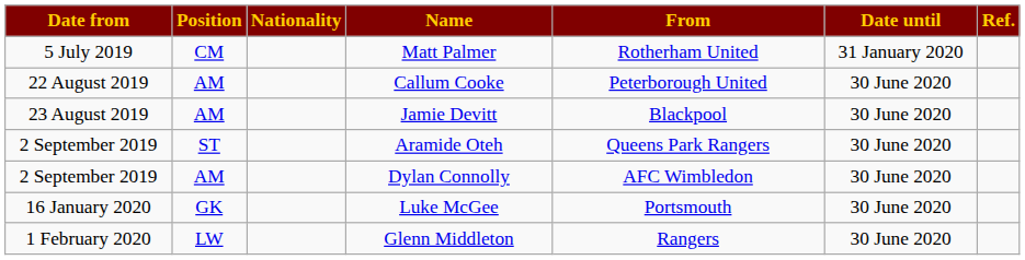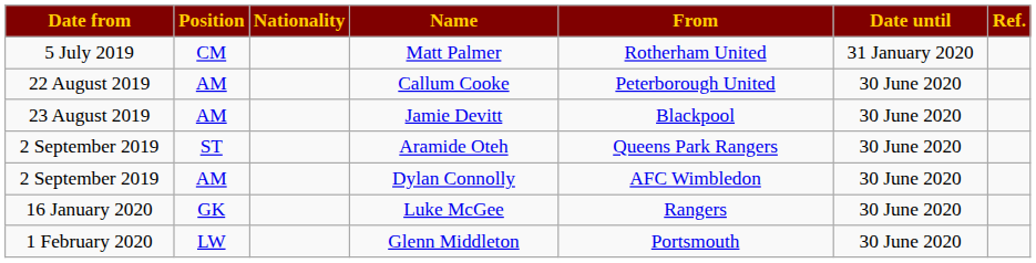 <table class="wikitable"  style="text-align:center; font-size:90%; ">
 <tr>
 <th style="background:#800000; color:#FFCC00; width:120px;">Date from</th>
 <th style="background:#800000; color:#FFCC00; width:50px;">Position</th>
 <th style="background:#800000; color:#FFCC00; width:50px;">Nationality</th>
 <th style="background:#800000; color:#FFCC00; width:150px;">Name</th>
 <th style="background:#800000; color:#FFCC00; width:200px;">From</th>
 <th style="background:#800000; color:#FFCC00; width:110px;">Date until</th>
 <th style="background:#800000; color:#FFCC00; width:25px;">Ref.</th>
 </tr>
 <tr>
 <td>5 July 2019</td>
 <td><a href='#'>CM</a></td>
 <td></td>
 <td><a href='#'>Matt Palmer</a></td>
 <td> <a href='#'>Rotherham United</a></td>
 <td>31 January 2020</td>
 <td></td>
 </tr>
 <tr>
 <td>22 August 2019</td>
 <td><a href='#'>AM</a></td>
 <td></td>
 <td><a href='#'>Callum Cooke</a></td>
 <td> <a href='#'>Peterborough United</a></td>
 <td>30 June 2020</td>
 <td></td>
 </tr>
 <tr>
 <td>23 August 2019</td>
 <td><a href='#'>AM</a></td>
 <td></td>
 <td><a href='#'>Jamie Devitt</a></td>
 <td> <a href='#'>Blackpool</a></td>
 <td>30 June 2020</td>
 <td></td>
 </tr>
 <tr>
 <td>2 September 2019</td>
 <td><a href='#'>ST</a></td>
 <td></td>
 <td><a href='#'>Aramide Oteh</a></td>
 <td> <a href='#'>Queens Park Rangers</a></td>
 <td>30 June 2020</td>
 <td></td>
 </tr>
 <tr>
 <td>2 September 2019</td>
 <td><a href='#'>AM</a></td>
 <td></td>
 <td><a href='#'>Dylan Connolly</a></td>
 <td> <a href='#'>AFC Wimbledon</a></td>
 <td>30 June 2020</td>
 <td></td>
 </tr>
 <tr>
 <td>16 January 2020</td>
 <td><a href='#'>GK</a></td>
 <td></td>
 <td><a href='#'>Luke McGee</a></td>
-<td> <a href='#'>Portsmouth</a></td>
+<td> <a href='#'>Rangers</a></td>
 <td>30 June 2020</td>
 <td></td>
 </tr>
 <tr>
 <td>1 February 2020</td>
 <td><a href='#'>LW</a></td>
 <td></td>
 <td><a href='#'>Glenn Middleton</a></td>
-<td> <a href='#'>Rangers</a></td>
+<td> <a href='#'>Portsmouth</a></td>
 <td>30 June 2020</td>
 <td></td>
 </tr>
 </table>
